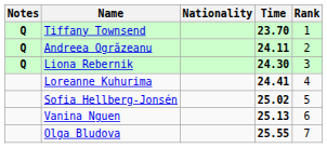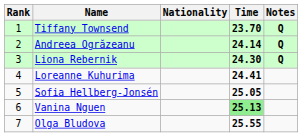 <table class="wikitable sortable" style="text-align:center">
 <tr>
-<th>Notes</th>
+<th>Rank</th>
 <th>Name</th>
 <th>Nationality</th>
 <th>Time</th>
-<th>Rank</th>
+<th>Notes</th>
 </tr>
 <tr bgcolor=ccffcc>
-<td><strong>Q</strong></td>
+<td>1</td>
 <td align=left><a href='#'>Tiffany Townsend</a></td>
 <td align=left></td>
 <td><strong>23.70</strong></td>
-<td>1</td>
+<td><strong>Q</strong></td>
 </tr>
 <tr bgcolor=ccffcc>
-<td><strong>Q</strong></td>
+<td>2</td>
 <td align=left><a href='#'>Andreea Ogrăzeanu</a></td>
 <td align=left></td>
-<td><strong>24.11</strong></td>
-<td>2</td>
+<td><strong>24.14</strong></td>
+<td><strong>Q</strong></td>
 </tr>
 <tr bgcolor=ccffcc>
-<td><strong>Q</strong></td>
+<td>3</td>
 <td align=left><a href='#'>Liona Rebernik</a></td>
 <td align=left></td>
 <td><strong>24.30</strong></td>
-<td>3</td>
+<td><strong>Q</strong></td>
 </tr>
 <tr>
-<td></td>
+<td>4</td>
 <td align=left><a href='#'>Loreanne Kuhurima</a></td>
 <td align=left></td>
 <td><strong>24.41</strong></td>
-<td>4</td>
+<td></td>
 </tr>
 <tr>
-<td></td>
+<td>5</td>
 <td align=left><a href='#'>Sofia Hellberg-Jonsén</a></td>
 <td align=left></td>
-<td><strong>25.02</strong></td>
-<td>5</td>
+<td><strong>25.05</strong></td>
+<td></td>
 </tr>
 <tr>
-<td></td>
+<td>6</td>
 <td align=left><a href='#'>Vanina Nguen</a></td>
 <td align=left></td>
-<td><strong>25.13</strong></td>
-<td>6</td>
+<td style="background: lightgreen;"><strong>25.13</strong></td>
+<td></td>
 </tr>
 <tr>
-<td></td>
+<td>7</td>
 <td align=left><a href='#'>Olga Bludova</a></td>
 <td align=left></td>
 <td><strong>25.55</strong></td>
-<td>7</td>
+<td></td>
 </tr>
 </table>
